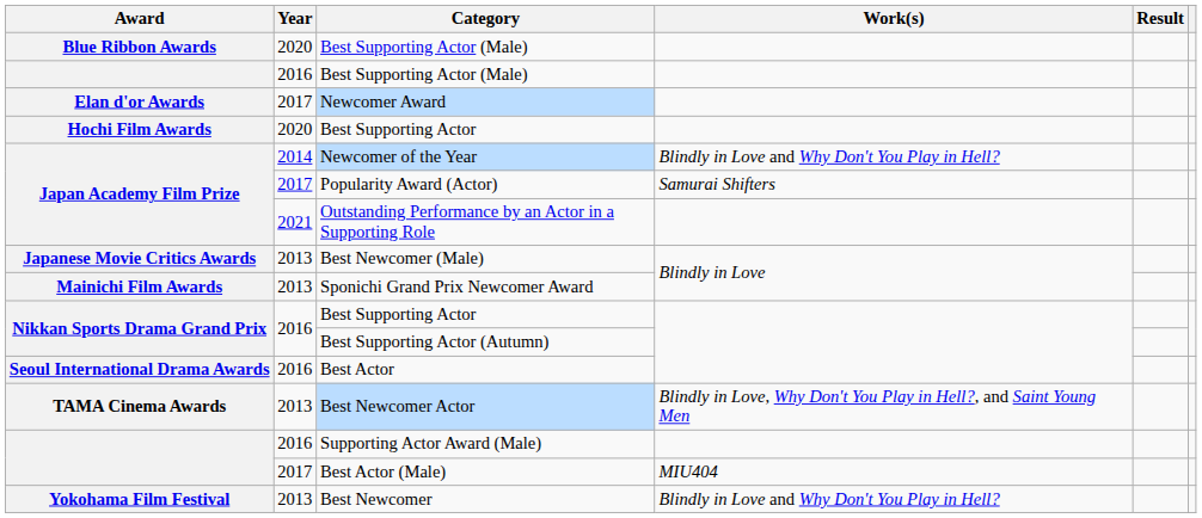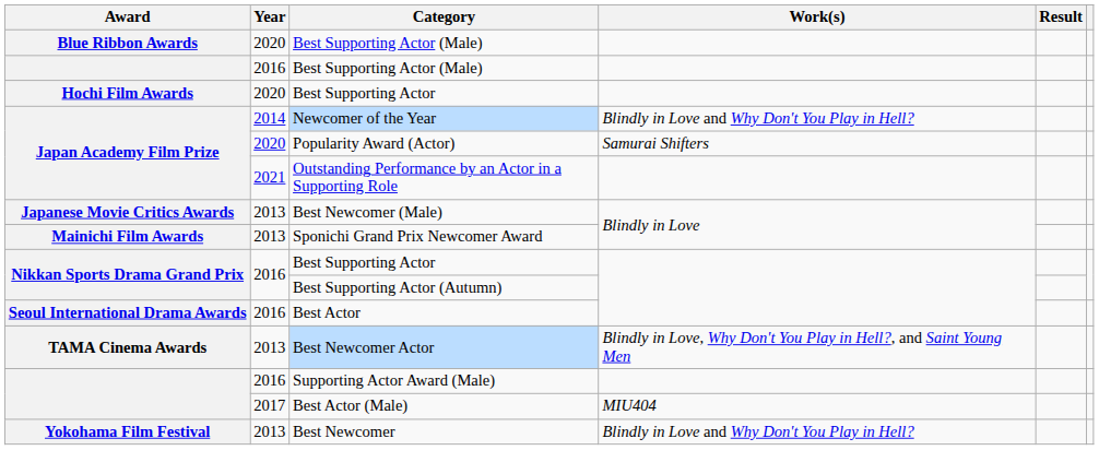 <table class="wikitable sortable plainrowheaders" style="text-align:left;" id="music-awards">
 <tr>
 <th scope="col">Award</th>
 <th scope="col">Year</th>
 <th scope="col" style="width:19em;">Category</th>
 <th scope="col" style="width:27em;">Work(s)</th>
 <th scope="col">Result</th>
 <th scope="col" class="unsortable"></th>
 </tr>
 <tr>
 <th scope="row" rowspan="1"><a href='#'>Blue Ribbon Awards</a></th>
 <td>2020</td>
 <td><a href='#'>Best Supporting Actor</a> (Male)</td>
 <td></td>
 <td></td>
 <td style="text-align:center;"></td>
 </tr>
 <tr>
 <th scope="row" rowspan="1"></th>
 <td>2016</td>
 <td>Best Supporting Actor (Male)</td>
 <td></td>
 <td></td>
 <td style="text-align:center;"></td>
 </tr>
 <tr>
-<th scope="row" rowspan="1"><a href='#'>Elan d'or Awards</a></th>
-<td>2017</td>
-<td style="background:#BDF;">Newcomer Award </td>
-<td></td>
-<td></td>
-<td style="text-align:center;"></td>
-</tr>
-<tr>
 <th scope="row" rowspan="1"><a href='#'>Hochi Film Awards</a></th>
 <td>2020</td>
 <td>Best Supporting Actor</td>
 <td></td>
 <td></td>
 <td style="text-align:center;"></td>
 </tr>
 <tr>
 <th scope="row" rowspan="3"><a href='#'>Japan Academy Film Prize</a></th>
 <td><a href='#'>2014</a></td>
 <td style="background:#BDF;">Newcomer of the Year </td>
 <td><em>Blindly in Love</em> and <em><a href='#'>Why Don't You Play in Hell?</a></em></td>
 <td></td>
 <td style="text-align:center;"></td>
 </tr>
 <tr>
-<td><a href='#'>2017</a></td>
+<td><a href='#'>2020</a></td>
 <td>Popularity Award (Actor)</td>
 <td><em>Samurai Shifters</em></td>
 <td></td>
 <td style="text-align:center;"></td>
 </tr>
 <tr>
 <td><a href='#'>2021</a></td>
 <td><a href='#'>Outstanding Performance by an Actor in a Supporting Role</a></td>
 <td></td>
 <td></td>
 <td style="text-align:center;"></td>
 </tr>
 <tr>
 <th scope="row" rowspan="1"><a href='#'>Japanese Movie Critics Awards</a></th>
 <td>2013</td>
 <td>Best Newcomer (Male)</td>
 <td rowspan="2"><em>Blindly in Love</em></td>
 <td></td>
 <td style="text-align:center;"></td>
 </tr>
 <tr>
 <th scope="row" rowspan="1"><a href='#'>Mainichi Film Awards</a></th>
 <td>2013</td>
 <td>Sponichi Grand Prix Newcomer Award</td>
 <td></td>
 <td style="text-align:center;"></td>
 </tr>
 <tr>
 <th scope="row" rowspan="2"><a href='#'>Nikkan Sports Drama Grand Prix</a></th>
 <td rowspan="2">2016</td>
 <td>Best Supporting Actor</td>
 <td rowspan="3"></td>
 <td></td>
 <td style="text-align:center;" rowspan="2"></td>
 </tr>
 <tr>
 <td>Best Supporting Actor (Autumn)</td>
 <td></td>
 </tr>
 <tr>
 <th scope="row" rowspan="1"><a href='#'>Seoul International Drama Awards</a></th>
 <td>2016</td>
 <td>Best Actor</td>
 <td></td>
 <td style="text-align:center;"></td>
 </tr>
 <tr>
 <th scope="row" rowspan="1">TAMA Cinema Awards</th>
 <td>2013</td>
 <td style="background:#BDF;">Best Newcomer Actor </td>
 <td><em>Blindly in Love</em>, <em><a href='#'>Why Don't You Play in Hell?</a></em>, and <em><a href='#'>Saint Young Men</a></em></td>
 <td></td>
 <td style="text-align:center;"></td>
 </tr>
 <tr>
 <th scope="row" rowspan="2"></th>
 <td>2016</td>
 <td>Supporting Actor Award (Male)</td>
 <td></td>
 <td></td>
 <td style="text-align:center;"></td>
 </tr>
 <tr>
 <td>2017</td>
 <td>Best Actor (Male)</td>
 <td><em>MIU404</em></td>
 <td></td>
 <td style="text-align:center;"></td>
 </tr>
 <tr>
 <th scope="row" rowspan="1"><a href='#'>Yokohama Film Festival</a></th>
 <td>2013</td>
 <td>Best Newcomer</td>
 <td><em>Blindly in Love</em> and <em><a href='#'>Why Don't You Play in Hell?</a></em></td>
 <td></td>
 <td style="text-align:center;"></td>
 </tr>
 </table>
